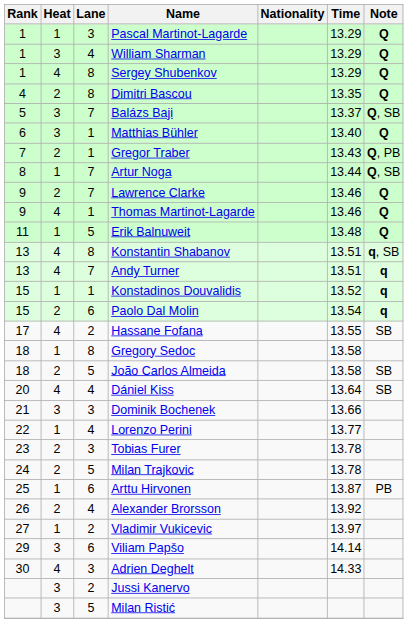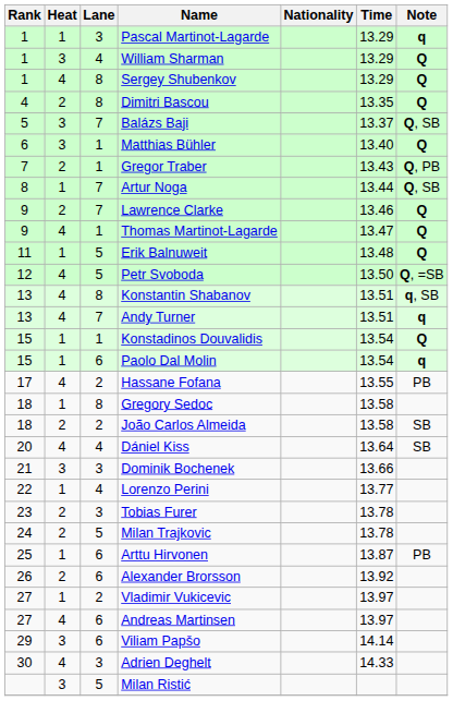 <table class="wikitable sortable" style="text-align:center">
 <tr>
 <th>Rank</th>
 <th>Heat</th>
 <th>Lane</th>
 <th>Name</th>
 <th>Nationality</th>
 <th>Time</th>
 <th>Note</th>
 </tr>
 <tr bgcolor=ccffcc>
 <td>1</td>
 <td>1</td>
 <td>3</td>
 <td align=left><a href='#'>Pascal Martinot-Lagarde</a></td>
 <td align=left></td>
 <td>13.29</td>
-<td><strong>Q</strong></td>
+<td><strong>q</strong></td>
 </tr>
 <tr bgcolor=ccffcc>
 <td>1</td>
 <td>3</td>
 <td>4</td>
 <td align=left><a href='#'>William Sharman</a></td>
 <td align=left></td>
 <td>13.29</td>
 <td><strong>Q</strong></td>
 </tr>
 <tr bgcolor=ccffcc>
 <td>1</td>
 <td>4</td>
 <td>8</td>
 <td align=left><a href='#'>Sergey Shubenkov</a></td>
 <td align=left></td>
 <td>13.29</td>
 <td><strong>Q</strong></td>
 </tr>
 <tr bgcolor=ccffcc>
 <td>4</td>
 <td>2</td>
 <td>8</td>
 <td align=left><a href='#'>Dimitri Bascou</a></td>
 <td align=left></td>
 <td>13.35</td>
 <td><strong>Q</strong></td>
 </tr>
 <tr bgcolor=ccffcc>
 <td>5</td>
 <td>3</td>
 <td>7</td>
 <td align=left><a href='#'>Balázs Baji</a></td>
 <td align=left></td>
 <td>13.37</td>
 <td><strong>Q</strong>, SB</td>
 </tr>
 <tr bgcolor=ccffcc>
 <td>6</td>
 <td>3</td>
 <td>1</td>
 <td align=left><a href='#'>Matthias Bühler</a></td>
 <td align=left></td>
 <td>13.40</td>
 <td><strong>Q</strong></td>
 </tr>
 <tr bgcolor=ccffcc>
 <td>7</td>
 <td>2</td>
 <td>1</td>
 <td align=left><a href='#'>Gregor Traber</a></td>
 <td align=left></td>
 <td>13.43</td>
 <td><strong>Q</strong>, PB</td>
 </tr>
 <tr bgcolor=ccffcc>
 <td>8</td>
 <td>1</td>
 <td>7</td>
 <td align=left><a href='#'>Artur Noga</a></td>
 <td align=left></td>
 <td>13.44</td>
 <td><strong>Q</strong>, SB</td>
 </tr>
 <tr bgcolor=ccffcc>
 <td>9</td>
 <td>2</td>
 <td>7</td>
 <td align=left><a href='#'>Lawrence Clarke</a></td>
 <td align=left></td>
 <td>13.46</td>
 <td><strong>Q</strong></td>
 </tr>
 <tr bgcolor=ccffcc>
 <td>9</td>
 <td>4</td>
 <td>1</td>
 <td align=left><a href='#'>Thomas Martinot-Lagarde</a></td>
 <td align=left></td>
-<td>13.46</td>
+<td>13.47</td>
 <td><strong>Q</strong></td>
 </tr>
 <tr bgcolor=ccffcc>
 <td>11</td>
 <td>1</td>
 <td>5</td>
 <td align=left><a href='#'>Erik Balnuweit</a></td>
 <td align=left></td>
 <td>13.48</td>
 <td><strong>Q</strong></td>
+</tr>
+<tr bgcolor=ccffcc>
+<td>12</td>
+<td>4</td>
+<td>5</td>
+<td align=left><a href='#'>Petr Svoboda</a></td>
+<td align=left></td>
+<td>13.50</td>
+<td><strong>Q</strong>, =SB</td>
 </tr>
 <tr bgcolor=ddffdd>
 <td>13</td>
 <td>4</td>
 <td>8</td>
 <td align=left><a href='#'>Konstantin Shabanov</a></td>
 <td align=left></td>
 <td>13.51</td>
 <td><strong>q</strong>, SB</td>
 </tr>
 <tr bgcolor=ddffdd>
 <td>13</td>
 <td>4</td>
 <td>7</td>
 <td align=left><a href='#'>Andy Turner</a></td>
 <td align=left></td>
 <td>13.51</td>
 <td><strong>q</strong></td>
 </tr>
 <tr bgcolor=ddffdd>
 <td>15</td>
 <td>1</td>
 <td>1</td>
 <td align=left><a href='#'>Konstadinos Douvalidis</a></td>
 <td align=left></td>
-<td>13.52</td>
-<td><strong>q</strong></td>
+<td>13.54</td>
+<td><strong>Q</strong></td>
 </tr>
 <tr bgcolor=ddffdd>
 <td>15</td>
-<td>2</td>
+<td>1</td>
 <td>6</td>
 <td align=left><a href='#'>Paolo Dal Molin</a></td>
 <td align=left></td>
 <td>13.54</td>
 <td><strong>q</strong></td>
 </tr>
 <tr>
 <td>17</td>
 <td>4</td>
 <td>2</td>
 <td align=left><a href='#'>Hassane Fofana</a></td>
 <td align=left></td>
 <td>13.55</td>
-<td>SB</td>
+<td>PB</td>
 </tr>
 <tr>
 <td>18</td>
 <td>1</td>
 <td>8</td>
 <td align=left><a href='#'>Gregory Sedoc</a></td>
 <td align=left></td>
 <td>13.58</td>
 <td></td>
 </tr>
 <tr>
 <td>18</td>
 <td>2</td>
-<td>5</td>
+<td>2</td>
 <td align=left><a href='#'>João Carlos Almeida</a></td>
 <td align=left></td>
 <td>13.58</td>
 <td>SB</td>
 </tr>
 <tr>
 <td>20</td>
 <td>4</td>
 <td>4</td>
 <td align=left><a href='#'>Dániel Kiss</a></td>
 <td align=left></td>
 <td>13.64</td>
 <td>SB</td>
 </tr>
 <tr>
 <td>21</td>
 <td>3</td>
 <td>3</td>
 <td align=left><a href='#'>Dominik Bochenek</a></td>
 <td align=left></td>
 <td>13.66</td>
 <td></td>
 </tr>
 <tr>
 <td>22</td>
 <td>1</td>
 <td>4</td>
 <td align=left><a href='#'>Lorenzo Perini</a></td>
 <td align=left></td>
 <td>13.77</td>
 <td></td>
 </tr>
 <tr>
 <td>23</td>
 <td>2</td>
 <td>3</td>
 <td align=left><a href='#'>Tobias Furer</a></td>
 <td align=left></td>
 <td>13.78</td>
 <td></td>
 </tr>
 <tr>
 <td>24</td>
 <td>2</td>
 <td>5</td>
 <td align=left><a href='#'>Milan Trajkovic</a></td>
 <td align=left></td>
 <td>13.78</td>
 <td></td>
 </tr>
 <tr>
 <td>25</td>
 <td>1</td>
 <td>6</td>
 <td align=left><a href='#'>Arttu Hirvonen</a></td>
 <td align=left></td>
 <td>13.87</td>
 <td>PB</td>
 </tr>
 <tr>
 <td>26</td>
 <td>2</td>
-<td>4</td>
+<td>6</td>
 <td align=left><a href='#'>Alexander Brorsson</a></td>
 <td align=left></td>
 <td>13.92</td>
 <td></td>
 </tr>
 <tr>
 <td>27</td>
 <td>1</td>
 <td>2</td>
 <td align=left><a href='#'>Vladimir Vukicevic</a></td>
+<td align=left></td>
+<td>13.97</td>
+<td></td>
+</tr>
+<tr>
+<td>27</td>
+<td>4</td>
+<td>6</td>
+<td align=left><a href='#'>Andreas Martinsen</a></td>
 <td align=left></td>
 <td>13.97</td>
 <td></td>
 </tr>
 <tr>
 <td>29</td>
 <td>3</td>
 <td>6</td>
 <td align=left><a href='#'>Viliam Papšo</a></td>
 <td align=left></td>
 <td>14.14</td>
 <td></td>
 </tr>
 <tr>
 <td>30</td>
 <td>4</td>
 <td>3</td>
 <td align=left><a href='#'>Adrien Deghelt</a></td>
 <td align=left></td>
 <td>14.33</td>
 <td></td>
 </tr>
 <tr>
 <td></td>
 <td>3</td>
-<td>2</td>
-<td align=left><a href='#'>Jussi Kanervo</a></td>
-<td align=left></td>
-<td></td>
-<td></td>
-</tr>
-<tr>
-<td></td>
-<td>3</td>
 <td>5</td>
 <td align=left><a href='#'>Milan Ristić</a></td>
 <td align=left></td>
 <td></td>
 <td></td>
 </tr>
 <tr>
 </tr>
 </table>
